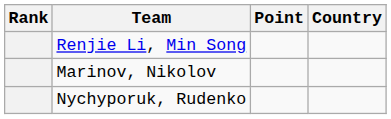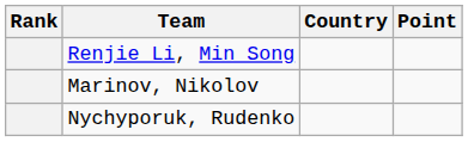 <table class="wikitable sortable">
 <tr>
 <th>Rank</th>
 <th>Team</th>
+<th>Country</th>
 <th>Point</th>
-<th>Country</th>
 </tr>
 <tr>
 <th></th>
 <td><a href='#'>Renjie Li</a>, <a href='#'>Min Song</a></td>
 <td></td>
 <td></td>
 </tr>
 <tr>
 <th></th>
 <td>Marinov, Nikolov</td>
 <td></td>
 <td></td>
 </tr>
 <tr>
 <th></th>
 <td>Nychyporuk, Rudenko</td>
 <td></td>
 <td></td>
 </tr>
 </table>
